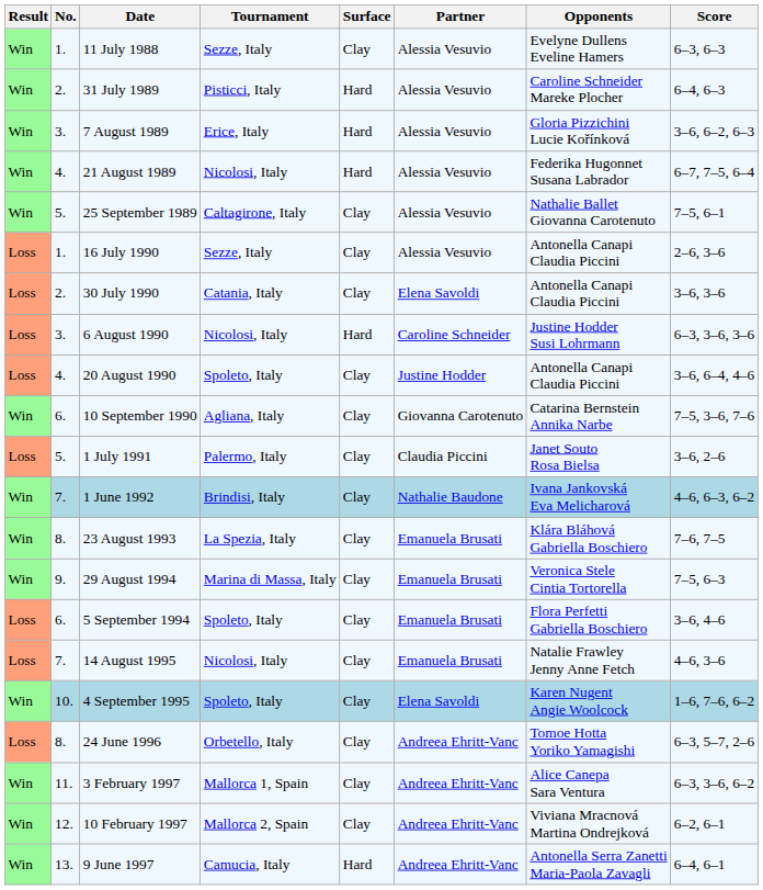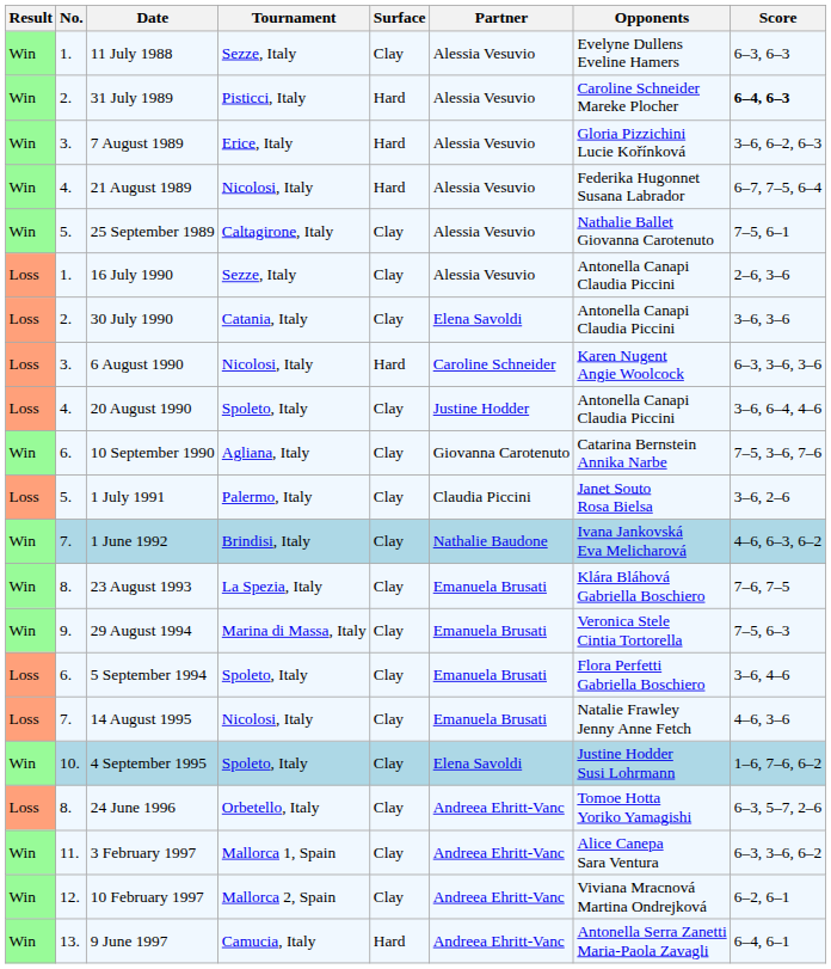 <table class="sortable wikitable" style=font-size:97%>
 <tr>
 <th>Result</th>
 <th>No.</th>
 <th>Date</th>
 <th>Tournament</th>
 <th>Surface</th>
 <th>Partner</th>
 <th>Opponents</th>
 <th>Score</th>
 </tr>
 <tr style="background:#f0f8ff;">
 <td style="background:#98fb98;">Win</td>
 <td>1.</td>
 <td>11 July 1988</td>
 <td><a href='#'>Sezze</a>, Italy</td>
 <td>Clay</td>
 <td> Alessia Vesuvio</td>
 <td> Evelyne Dullens <br> Eveline Hamers</td>
 <td>6–3, 6–3</td>
 </tr>
 <tr style="background:#f0f8ff;">
 <td style="background:#98fb98;">Win</td>
 <td>2.</td>
 <td>31 July 1989</td>
 <td><a href='#'>Pisticci</a>, Italy</td>
 <td>Hard</td>
 <td> Alessia Vesuvio</td>
 <td> <a href='#'>Caroline Schneider</a><br>  Mareke Plocher</td>
-<td>6–4, 6–3</td>
+<td><strong>6–4, 6–3</strong></td>
 </tr>
 <tr bgcolor=f0f8ff>
 <td style="background:#98fb98;">Win</td>
 <td>3.</td>
 <td>7 August 1989</td>
 <td><a href='#'>Erice</a>, Italy</td>
 <td>Hard</td>
 <td> Alessia Vesuvio</td>
 <td> <a href='#'>Gloria Pizzichini</a> <br>  Lucie Kořínková</td>
 <td>3–6, 6–2, 6–3</td>
 </tr>
 <tr style="background:#f0f8ff;">
 <td style="background:#98fb98;">Win</td>
 <td>4.</td>
 <td>21 August 1989</td>
 <td><a href='#'>Nicolosi</a>, Italy</td>
 <td>Hard</td>
 <td> Alessia Vesuvio</td>
 <td> Federika Hugonnet <br> Susana Labrador</td>
 <td>6–7, 7–5, 6–4</td>
 </tr>
 <tr style="background:#f0f8ff;">
 <td style="background:#98fb98;">Win</td>
 <td>5.</td>
 <td>25 September 1989</td>
 <td><a href='#'>Caltagirone</a>, Italy</td>
 <td>Clay</td>
 <td> Alessia Vesuvio</td>
 <td> <a href='#'>Nathalie Ballet</a> <br> Giovanna Carotenuto</td>
 <td>7–5, 6–1</td>
 </tr>
 <tr style="background:#f0f8ff;">
 <td style="background:#ffa07a;">Loss</td>
 <td>1.</td>
 <td>16 July 1990</td>
 <td><a href='#'>Sezze</a>, Italy</td>
 <td>Clay</td>
 <td> Alessia Vesuvio</td>
 <td> Antonella Canapi <br> Claudia Piccini</td>
 <td>2–6, 3–6</td>
 </tr>
 <tr style="background:#f0f8ff;">
 <td style="background:#ffa07a;">Loss</td>
 <td>2.</td>
 <td>30 July 1990</td>
 <td><a href='#'>Catania</a>, Italy</td>
 <td>Clay</td>
 <td> <a href='#'>Elena Savoldi</a></td>
 <td> Antonella Canapi <br> Claudia Piccini</td>
 <td>3–6, 3–6</td>
 </tr>
 <tr style="background:#f0f8ff;">
 <td style="background:#ffa07a;">Loss</td>
 <td>3.</td>
 <td>6 August 1990</td>
 <td><a href='#'>Nicolosi</a>, Italy</td>
 <td>Hard</td>
 <td> <a href='#'>Caroline Schneider</a></td>
-<td> <a href='#'>Justine Hodder</a> <br>  <a href='#'>Susi Lohrmann</a></td>
+<td> <a href='#'>Karen Nugent</a><br>  <a href='#'>Angie Woolcock</a></td>
 <td>6–3, 3–6, 3–6</td>
 </tr>
 <tr bgcolor="#f0f8ff">
 <td style="background:#ffa07a;">Loss</td>
 <td>4.</td>
 <td>20 August 1990</td>
 <td><a href='#'>Spoleto</a>, Italy</td>
 <td>Clay</td>
 <td> <a href='#'>Justine Hodder</a></td>
 <td> Antonella Canapi <br>  Claudia Piccini</td>
 <td>3–6, 6–4, 4–6</td>
 </tr>
 <tr style="background:#f0f8ff;">
 <td style="background:#98fb98;">Win</td>
 <td>6.</td>
 <td>10 September 1990</td>
 <td><a href='#'>Agliana</a>, Italy</td>
 <td>Clay</td>
 <td> Giovanna Carotenuto</td>
 <td> Catarina Bernstein <br> <a href='#'>Annika Narbe</a></td>
 <td>7–5, 3–6, 7–6</td>
 </tr>
 <tr bgcolor="#f0f8ff">
 <td style="background:#ffa07a;">Loss</td>
 <td>5.</td>
 <td>1 July 1991</td>
 <td><a href='#'>Palermo</a>, Italy</td>
 <td>Clay</td>
 <td> Claudia Piccini</td>
 <td> <a href='#'>Janet Souto</a> <br>  <a href='#'>Rosa Bielsa</a></td>
 <td>3–6, 2–6</td>
 </tr>
 <tr style="background:lightblue;">
 <td style="background:#98fb98;">Win</td>
 <td>7.</td>
 <td>1 June 1992</td>
 <td><a href='#'>Brindisi</a>, Italy</td>
 <td>Clay</td>
 <td> <a href='#'>Nathalie Baudone</a></td>
 <td> <a href='#'>Ivana Jankovská</a> <br>  <a href='#'>Eva Melicharová</a></td>
 <td>4–6, 6–3, 6–2</td>
 </tr>
 <tr style="background:#f0f8ff;">
 <td style="background:#98fb98;">Win</td>
 <td>8.</td>
 <td>23 August 1993</td>
 <td><a href='#'>La Spezia</a>, Italy</td>
 <td>Clay</td>
 <td> <a href='#'>Emanuela Brusati</a></td>
 <td> <a href='#'>Klára Bláhová</a> <br>  <a href='#'>Gabriella Boschiero</a></td>
 <td>7–6, 7–5</td>
 </tr>
 <tr style="background:#f0f8ff;">
 <td style="background:#98fb98;">Win</td>
 <td>9.</td>
 <td>29 August 1994</td>
 <td><a href='#'>Marina di Massa</a>, Italy</td>
 <td>Clay</td>
 <td> <a href='#'>Emanuela Brusati</a></td>
 <td> <a href='#'>Veronica Stele</a> <br> <a href='#'>Cintia Tortorella</a></td>
 <td>7–5, 6–3</td>
 </tr>
 <tr style="background:#f0f8ff;">
 <td style="background:#ffa07a;">Loss</td>
 <td>6.</td>
 <td>5 September 1994</td>
 <td><a href='#'>Spoleto</a>, Italy</td>
 <td>Clay</td>
 <td> <a href='#'>Emanuela Brusati</a></td>
 <td> <a href='#'>Flora Perfetti</a> <br>  <a href='#'>Gabriella Boschiero</a></td>
 <td>3–6, 4–6</td>
 </tr>
 <tr style="background:#f0f8ff;">
 <td style="background:#ffa07a;">Loss</td>
 <td>7.</td>
 <td>14 August 1995</td>
 <td><a href='#'>Nicolosi</a>, Italy</td>
 <td>Clay</td>
 <td> <a href='#'>Emanuela Brusati</a></td>
 <td> Natalie Frawley <br> Jenny Anne Fetch</td>
 <td>4–6, 3–6</td>
 </tr>
 <tr style="background:lightblue;">
 <td style="background:#98fb98;">Win</td>
 <td>10.</td>
 <td>4 September 1995</td>
 <td><a href='#'>Spoleto</a>, Italy</td>
 <td>Clay</td>
 <td> <a href='#'>Elena Savoldi</a></td>
-<td> <a href='#'>Karen Nugent</a><br>  <a href='#'>Angie Woolcock</a></td>
+<td> <a href='#'>Justine Hodder</a> <br>  <a href='#'>Susi Lohrmann</a></td>
 <td>1–6, 7–6, 6–2</td>
 </tr>
 <tr style="background:#f0f8ff;">
 <td style="background:#ffa07a;">Loss</td>
 <td>8.</td>
 <td>24 June 1996</td>
 <td><a href='#'>Orbetello</a>, Italy</td>
 <td>Clay</td>
 <td> <a href='#'>Andreea Ehritt-Vanc</a></td>
 <td> <a href='#'>Tomoe Hotta</a> <br> <a href='#'>Yoriko Yamagishi</a></td>
 <td>6–3, 5–7, 2–6</td>
 </tr>
 <tr style="background:#f0f8ff;">
 <td style="background:#98fb98;">Win</td>
 <td>11.</td>
 <td>3 February 1997</td>
 <td><a href='#'>Mallorca</a> 1, Spain</td>
 <td>Clay</td>
 <td> <a href='#'>Andreea Ehritt-Vanc</a></td>
 <td> <a href='#'>Alice Canepa</a> <br>  Sara Ventura</td>
 <td>6–3, 3–6, 6–2</td>
 </tr>
 <tr style="background:#f0f8ff;">
 <td style="background:#98fb98;">Win</td>
 <td>12.</td>
 <td>10 February 1997</td>
 <td><a href='#'>Mallorca</a> 2, Spain</td>
 <td>Clay</td>
 <td> <a href='#'>Andreea Ehritt-Vanc</a></td>
 <td> Viviana Mracnová <br>  Martina Ondrejková</td>
 <td>6–2, 6–1</td>
 </tr>
 <tr style="background:#f0f8ff;">
 <td style="background:#98fb98;">Win</td>
 <td>13.</td>
 <td>9 June 1997</td>
 <td><a href='#'>Camucia</a>, Italy</td>
 <td>Hard</td>
 <td> <a href='#'>Andreea Ehritt-Vanc</a></td>
 <td> <a href='#'>Antonella Serra Zanetti</a> <br>  <a href='#'>Maria-Paola Zavagli</a></td>
 <td>6–4, 6–1</td>
 </tr>
 </table>
